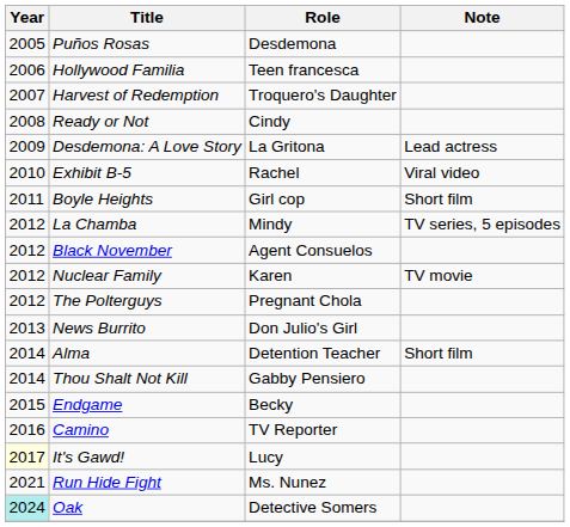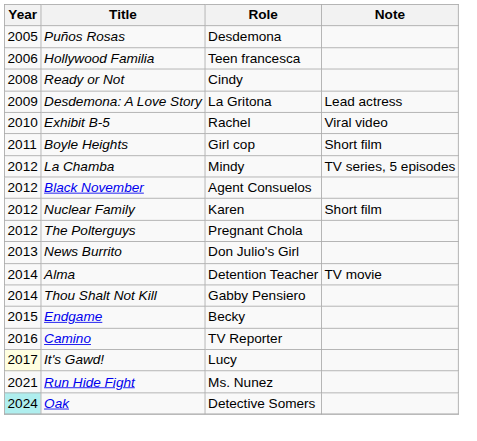 <table class="wikitable">
 <tr>
 <th>Year</th>
 <th>Title</th>
 <th>Role</th>
 <th>Note</th>
 </tr>
 <tr>
 <td>2005</td>
 <td><em>Puños Rosas</em></td>
 <td>Desdemona</td>
 <td></td>
 </tr>
 <tr>
 <td>2006</td>
 <td><em>Hollywood Familia</em></td>
 <td>Teen francesca</td>
-<td></td>
-</tr>
-<tr>
-<td>2007</td>
-<td><em>Harvest of Redemption</em></td>
-<td>Troquero's Daughter</td>
 <td></td>
 </tr>
 <tr>
 <td>2008</td>
 <td><em>Ready or Not</em></td>
 <td>Cindy</td>
 <td></td>
 </tr>
 <tr>
 <td>2009</td>
 <td><em>Desdemona: A Love Story</em></td>
 <td>La Gritona</td>
 <td>Lead actress</td>
 </tr>
 <tr>
 <td>2010</td>
 <td><em>Exhibit B-5</em></td>
 <td>Rachel</td>
 <td>Viral video</td>
 </tr>
 <tr>
 <td>2011</td>
 <td><em>Boyle Heights</em></td>
 <td>Girl cop</td>
 <td>Short film</td>
 </tr>
 <tr>
 <td>2012</td>
 <td><em>La Chamba</em></td>
 <td>Mindy</td>
 <td>TV series, 5 episodes</td>
 </tr>
 <tr>
 <td>2012</td>
 <td><em><a href='#'>Black November</a></em></td>
 <td>Agent Consuelos</td>
 <td></td>
 </tr>
 <tr>
 <td>2012</td>
 <td><em>Nuclear Family</em></td>
 <td>Karen</td>
-<td>TV movie</td>
+<td>Short film</td>
 </tr>
 <tr>
 <td>2012</td>
 <td><em>The Polterguys</em></td>
 <td>Pregnant Chola</td>
 <td></td>
 </tr>
 <tr>
 <td>2013</td>
 <td><em>News Burrito</em></td>
 <td>Don Julio's Girl</td>
 <td></td>
 </tr>
 <tr>
 <td>2014</td>
 <td><em>Alma</em></td>
 <td>Detention Teacher</td>
-<td>Short film</td>
+<td>TV movie</td>
 </tr>
 <tr>
 <td>2014</td>
 <td><em>Thou Shalt Not Kill</em></td>
 <td>Gabby Pensiero</td>
 <td></td>
 </tr>
 <tr>
 <td>2015</td>
 <td><em><a href='#'>Endgame</a></em></td>
 <td>Becky</td>
 <td></td>
 </tr>
 <tr>
 <td>2016</td>
 <td><em><a href='#'>Camino</a></em></td>
 <td>TV Reporter</td>
 <td></td>
 </tr>
 <tr>
 <td style="background: lightyellow;">2017</td>
 <td><em>It's Gawd!</em></td>
 <td>Lucy</td>
 <td></td>
 </tr>
 <tr>
 <td>2021</td>
 <td><em><a href='#'>Run Hide Fight</a></em></td>
 <td>Ms. Nunez</td>
 <td></td>
 </tr>
 <tr>
 <td style="background: paleturquoise;">2024</td>
 <td><em><a href='#'>Oak</a></em></td>
 <td>Detective Somers</td>
 <td></td>
 </tr>
 <tr>
 </tr>
 </table>
